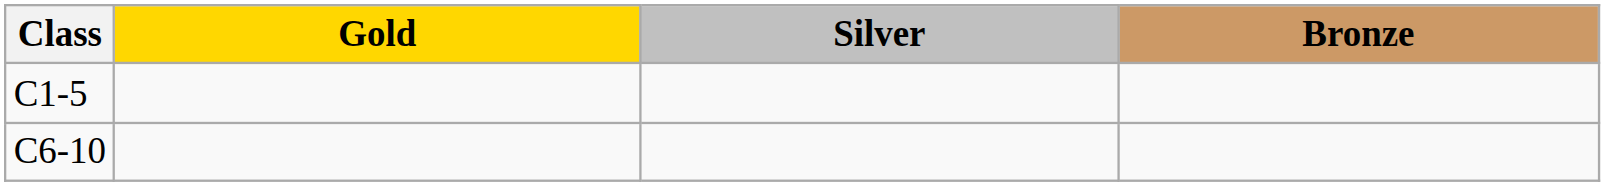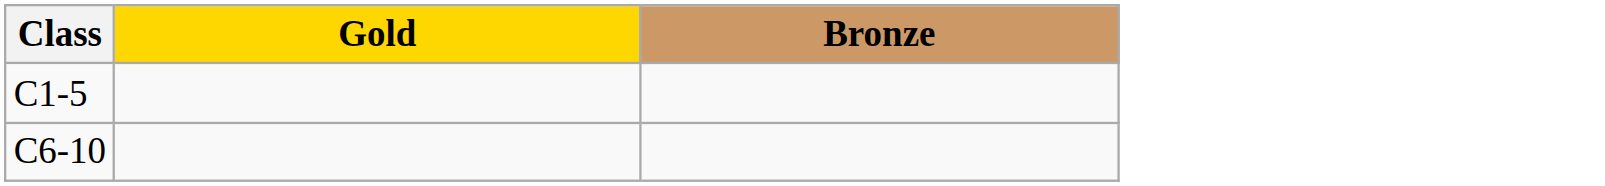 <table class=wikitable>
 <tr>
 <th>Class</th>
 <th width=220 style="background:gold;">Gold</th>
-<th width=200 style="background:silver;">Silver</th>
 <th width=200 style="background:#CC9966;">Bronze</th>
 </tr>
 <tr>
 <td>C1-5<br></td>
-<td></td>
 <td></td>
 <td></td>
 </tr>
 <tr>
 <td>C6-10<br></td>
 <td></td>
 <td></td>
-<td></td>
 </tr>
 </table>
